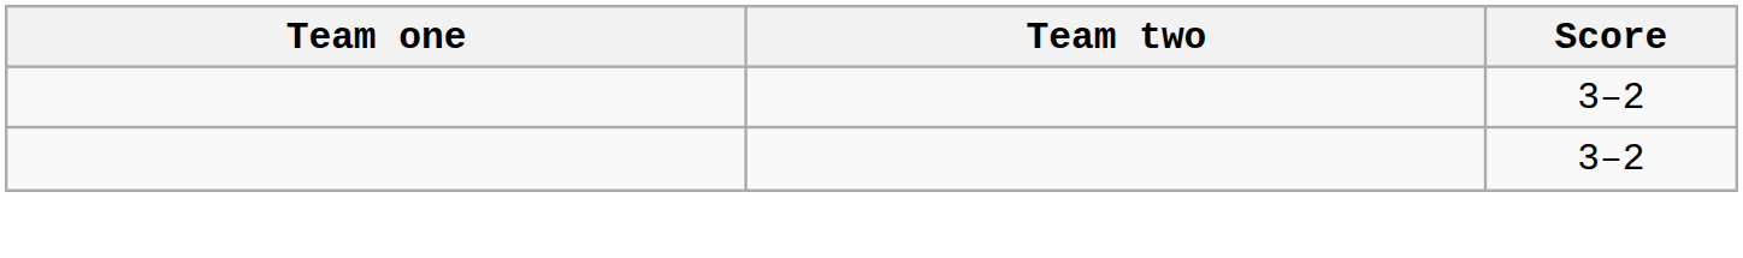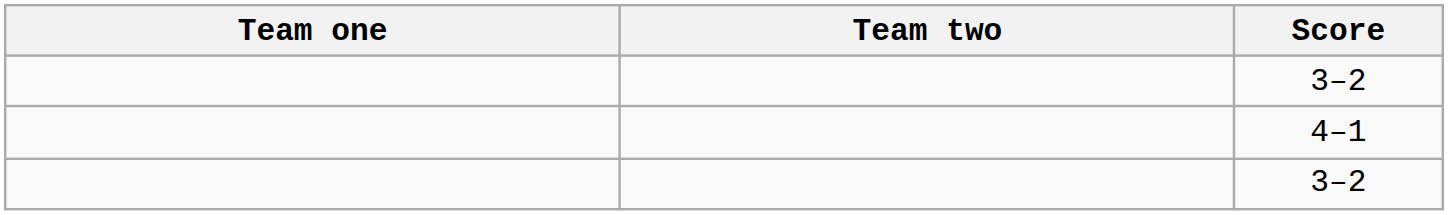 <table class="wikitable" style="text-align: center">
 <tr>
 <th width=250>Team one</th>
 <th width=250>Team two</th>
 <th width=80>Score</th>
 </tr>
 <tr>
 <td></td>
 <td></td>
 <td>3–2</td>
 </tr>
 <tr>
 <td></td>
 <td></td>
+<td>4–1</td>
+</tr>
+<tr>
+<td></td>
+<td></td>
 <td>3–2</td>
 </tr>
 </table>
